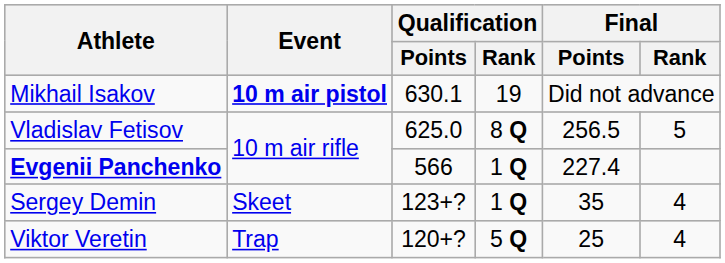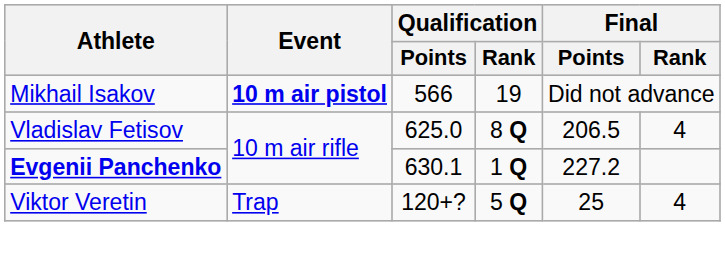 <table class="wikitable" style="text-align:center; font-size:90%">
 <tr>
 <th rowspan=2>Athlete</th>
 <th rowspan=2>Event</th>
 <th colspan=2>Qualification</th>
 <th colspan=2>Final</th>
 </tr>
 <tr style="font-size:95%">
 <th>Points</th>
 <th>Rank</th>
 <th>Points</th>
 <th>Rank</th>
 </tr>
 <tr>
 <td align=left><a href='#'>Mikhail Isakov</a></td>
 <td align=left><strong><a href='#'>10 m air pistol</a></strong></td>
-<td>630.1</td>
+<td>566</td>
 <td>19</td>
 <td colspan=2>Did not advance</td>
 </tr>
 <tr>
 <td align=left><a href='#'>Vladislav Fetisov</a></td>
 <td rowspan=2 align=left><a href='#'>10 m air rifle</a></td>
 <td>625.0</td>
 <td>8 <strong>Q</strong></td>
-<td>256.5</td>
-<td>5</td>
+<td>206.5</td>
+<td>4</td>
 </tr>
 <tr>
 <td align=left><strong><a href='#'>Evgenii Panchenko</a></strong></td>
-<td>566</td>
+<td>630.1</td>
 <td>1 <strong>Q</strong></td>
-<td>227.4</td>
+<td>227.2</td>
 <td></td>
-</tr>
-<tr>
-<td align=left><a href='#'>Sergey Demin</a></td>
-<td align=left><a href='#'>Skeet</a></td>
-<td>123+?</td>
-<td>1 <strong>Q</strong></td>
-<td>35</td>
-<td>4</td>
 </tr>
 <tr>
 <td align=left><a href='#'>Viktor Veretin</a></td>
 <td align=left><a href='#'>Trap</a></td>
 <td>120+?</td>
 <td>5 <strong>Q</strong></td>
 <td>25</td>
 <td>4</td>
 </tr>
 </table>
